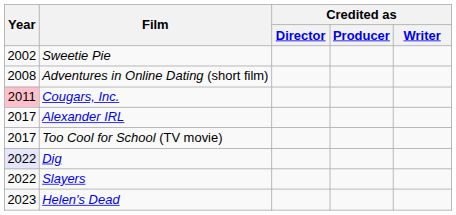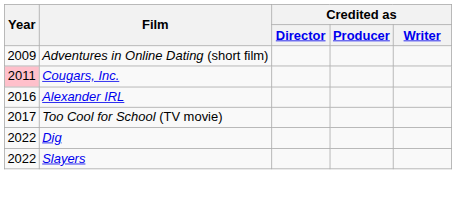 <table class="wikitable">
 <tr>
 <th rowspan="2" style="width:33px;">Year</th>
 <th rowspan="2">Film</th>
 <th colspan="3">Credited as</th>
 </tr>
 <tr>
 <th width=65><a href='#'>Director</a></th>
 <th width=65><a href='#'>Producer</a></th>
 <th width=65><a href='#'>Writer</a></th>
 </tr>
 <tr style="text-align:center;">
-<td>2002</td>
-<td style="text-align:left;"><em>Sweetie Pie</em></td>
-<td></td>
-<td></td>
-<td></td>
-</tr>
-<tr style="text-align:center;">
-<td>2008</td>
+<td>2009</td>
 <td style="text-align:left;"><em>Adventures in Online Dating</em> (short film)</td>
 <td></td>
 <td></td>
 <td></td>
 </tr>
 <tr style="text-align:center;">
 <td style="background: pink;">2011</td>
 <td style="text-align:left;"><em><a href='#'>Cougars, Inc.</a></em></td>
 <td></td>
 <td></td>
 <td></td>
 </tr>
 <tr style="text-align:center;">
-<td>2017</td>
+<td>2016</td>
 <td style="text-align:left;"><em><a href='#'>Alexander IRL</a></em></td>
 <td></td>
 <td></td>
 <td></td>
 </tr>
 <tr style="text-align:center;">
 <td>2017</td>
 <td style="text-align:left;"><em>Too Cool for School</em> (TV movie)</td>
 <td></td>
 <td></td>
 <td></td>
 </tr>
 <tr style="text-align:center;">
-<td style="background: lavender;">2022</td>
+<td>2022</td>
 <td style="text-align:left;"><em><a href='#'>Dig</a></em></td>
 <td></td>
 <td></td>
 <td></td>
 </tr>
 <tr style="text-align:center;">
 <td>2022</td>
 <td style="text-align:left;"><em><a href='#'>Slayers</a></em></td>
 <td></td>
 <td></td>
 <td></td>
 </tr>
-<tr style="text-align:center;">
-<td>2023</td>
-<td style="text-align:left;"><em><a href='#'>Helen's Dead</a></em></td>
-<td></td>
-<td></td>
-<td></td>
-</tr>
 </table>
